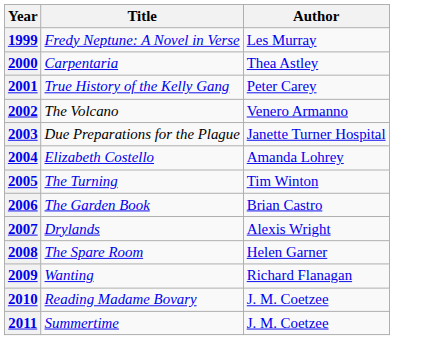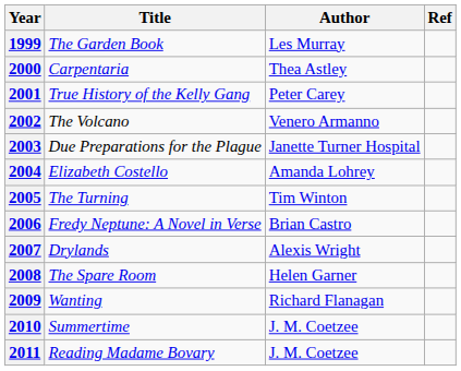 <table class="wikitable">
 <tr>
 <th>Year</th>
 <th>Title</th>
 <th>Author</th>
+<th>Ref</th>
 </tr>
 <tr>
 <th><a href='#'>1999</a></th>
-<td><em><a href='#'>Fredy Neptune: A Novel in Verse</a></em></td>
+<td><em><a href='#'>The Garden Book</a></em></td>
 <td><a href='#'>Les Murray</a></td>
+<td></td>
 </tr>
 <tr>
 <th><a href='#'>2000</a></th>
 <td><em><a href='#'>Carpentaria</a></em></td>
 <td><a href='#'>Thea Astley</a></td>
+<td></td>
 </tr>
 <tr>
 <th><a href='#'>2001</a></th>
 <td><em><a href='#'>True History of the Kelly Gang</a></em></td>
 <td><a href='#'>Peter Carey</a></td>
+<td></td>
 </tr>
 <tr>
 <th><a href='#'>2002</a></th>
 <td><em>The Volcano</em></td>
 <td><a href='#'>Venero Armanno</a></td>
+<td></td>
 </tr>
 <tr>
 <th><a href='#'>2003</a></th>
 <td><em>Due Preparations for the Plague</em></td>
 <td><a href='#'>Janette Turner Hospital</a></td>
+<td></td>
 </tr>
 <tr>
 <th><a href='#'>2004</a></th>
 <td><em><a href='#'>Elizabeth Costello</a></em></td>
 <td><a href='#'>Amanda Lohrey</a></td>
+<td></td>
 </tr>
 <tr>
 <th><a href='#'>2005</a></th>
 <td><em><a href='#'>The Turning</a></em></td>
 <td><a href='#'>Tim Winton</a></td>
+<td></td>
 </tr>
 <tr>
 <th><a href='#'>2006</a></th>
-<td><em><a href='#'>The Garden Book</a></em></td>
+<td><em><a href='#'>Fredy Neptune: A Novel in Verse</a></em></td>
 <td><a href='#'>Brian Castro</a></td>
+<td></td>
 </tr>
 <tr>
 <th><a href='#'>2007</a></th>
 <td><em><a href='#'>Drylands</a></em></td>
 <td><a href='#'>Alexis Wright</a></td>
+<td></td>
 </tr>
 <tr>
 <th><a href='#'>2008</a></th>
 <td><em><a href='#'>The Spare Room</a></em></td>
 <td><a href='#'>Helen Garner</a></td>
+<td></td>
 </tr>
 <tr>
 <th><a href='#'>2009</a></th>
 <td><em><a href='#'>Wanting</a></em></td>
 <td><a href='#'>Richard Flanagan</a></td>
+<td></td>
 </tr>
 <tr>
 <th><a href='#'>2010</a></th>
-<td><em><a href='#'>Reading Madame Bovary</a></em></td>
+<td><em><a href='#'>Summertime</a></em></td>
 <td><a href='#'>J. M. Coetzee</a></td>
+<td></td>
 </tr>
 <tr>
 <th><a href='#'>2011</a></th>
-<td><em><a href='#'>Summertime</a></em></td>
+<td><em><a href='#'>Reading Madame Bovary</a></em></td>
 <td><a href='#'>J. M. Coetzee</a></td>
+<td></td>
 </tr>
 </table>
